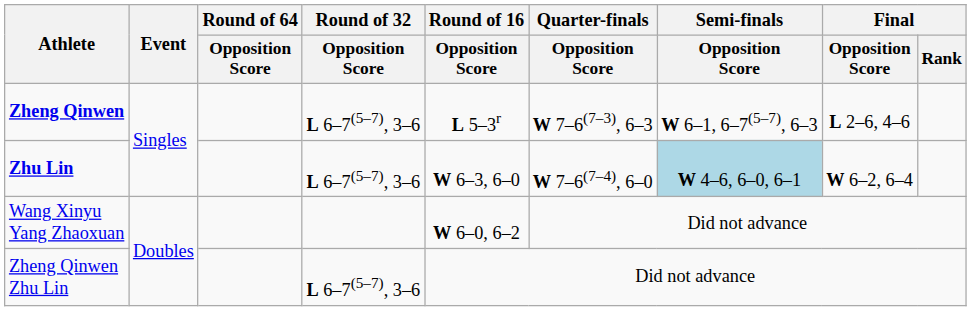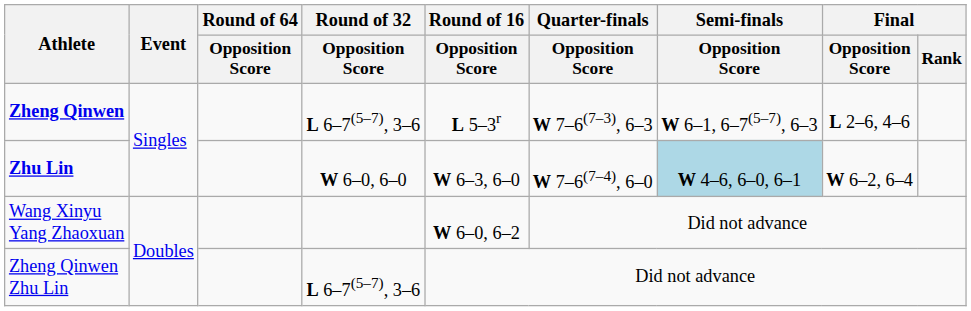 <table class=wikitable style="font-size:90%; text-align:center;">
 <tr>
 <th rowspan="2">Athlete</th>
 <th rowspan="2">Event</th>
 <th>Round of 64</th>
 <th>Round of 32</th>
 <th>Round of 16</th>
 <th>Quarter-finals</th>
 <th>Semi-finals</th>
 <th colspan=2>Final</th>
 </tr>
 <tr style="font-size:95%">
 <th>Opposition<br>Score</th>
 <th>Opposition<br>Score</th>
 <th>Opposition<br>Score</th>
 <th>Opposition<br>Score</th>
 <th>Opposition<br>Score</th>
 <th>Opposition<br>Score</th>
 <th>Rank</th>
 </tr>
 <tr>
 <td align=left><strong><a href='#'>Zheng Qinwen</a></strong></td>
 <td align=left rowspan=2><a href='#'>Singles</a></td>
 <td></td>
 <td><br><strong>L</strong> 6–7<sup>(5–7)</sup>, 3–6</td>
 <td><br><strong>L</strong> 5–3<sup>r</sup></td>
 <td><br><strong>W</strong> 7–6<sup>(7–3)</sup>, 6–3</td>
 <td><br><strong>W</strong> 6–1, 6–7<sup>(5–7)</sup>, 6–3</td>
 <td><br><strong>L</strong> 2–6, 4–6</td>
 <td></td>
 </tr>
 <tr>
 <td align=left><strong><a href='#'>Zhu Lin</a></strong></td>
 <td></td>
-<td><br><strong>L</strong> 6–7<sup>(5–7)</sup>, 3–6</td>
+<td><br><strong>W</strong> 6–0, 6–0</td>
 <td><br><strong>W</strong> 6–3, 6–0</td>
 <td><br><strong>W</strong> 7–6<sup>(7–4)</sup>, 6–0</td>
 <td style="background: lightblue;"><br><strong>W</strong> 4–6, 6–0, 6–1</td>
 <td><br><strong>W</strong> 6–2, 6–4</td>
 <td></td>
 </tr>
 <tr>
 <td align=left><a href='#'>Wang Xinyu</a><br><a href='#'>Yang Zhaoxuan</a></td>
 <td align=left rowspan=2><a href='#'>Doubles</a></td>
 <td></td>
 <td></td>
 <td><br><strong>W</strong> 6–0, 6–2</td>
 <td colspan=4>Did not advance</td>
 </tr>
 <tr>
 <td align=left><a href='#'>Zheng Qinwen</a><br><a href='#'>Zhu Lin</a></td>
 <td></td>
 <td><br><strong>L</strong> 6–7<sup>(5–7)</sup>, 3–6</td>
 <td colspan=5>Did not advance</td>
 </tr>
 </table>
